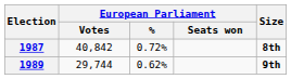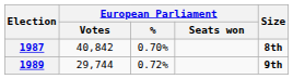 <table class="wikitable" style="text-align:center; font-size:100%; line-height:16px;">
 <tr>
 <th rowspan="2" width="50px">Election</th>
 <th colspan="3"><a href='#'>European Parliament</a></th>
 <th rowspan="2">Size</th>
 </tr>
 <tr>
 <th width="85px">Votes</th>
 <th width="50px">%</th>
 <th width="100px">Seats won</th>
 </tr>
 <tr>
 <th><a href='#'>1987</a></th>
 <td>40,842</td>
-<td>0.72%</td>
+<td>0.70%</td>
 <td></td>
 <td><strong>8th</strong></td>
 </tr>
 <tr>
 <th><a href='#'>1989</a></th>
 <td>29,744</td>
-<td>0.62%</td>
+<td>0.72%</td>
 <td></td>
 <td><strong>9th</strong></td>
 </tr>
 </table>
